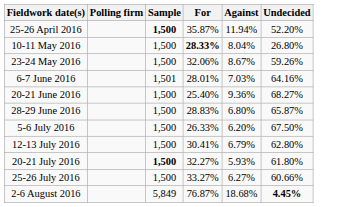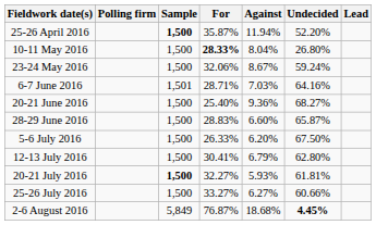 <table class="wikitable sortable" style=text-align:center>
 <tr>
 <th>Fieldwork date(s)</th>
 <th>Polling firm</th>
 <th>Sample</th>
 <th>For</th>
 <th>Against</th>
 <th>Undecided</th>
+<th>Lead</th>
 </tr>
 <tr>
 <td>25-26 April 2016</td>
 <td></td>
 <td><strong>1,500</strong></td>
 <td>35.87%</td>
 <td>11.94%</td>
 <td>52.20%</td>
+<td></td>
 </tr>
 <tr>
 <td>10-11 May 2016</td>
 <td></td>
 <td>1,500</td>
 <td><strong>28.33%</strong></td>
 <td>8.04%</td>
 <td>26.80%</td>
+<td></td>
 </tr>
 <tr>
 <td>23-24 May 2016</td>
 <td></td>
 <td>1,500</td>
 <td>32.06%</td>
 <td>8.67%</td>
-<td>59.26%</td>
+<td>59.24%</td>
+<td></td>
 </tr>
 <tr>
 <td>6-7 June 2016</td>
 <td></td>
 <td>1,501</td>
-<td>28.01%</td>
+<td>28.71%</td>
 <td>7.03%</td>
 <td>64.16%</td>
+<td></td>
 </tr>
 <tr>
 <td>20-21 June 2016</td>
 <td></td>
 <td>1,500</td>
 <td>25.40%</td>
 <td>9.36%</td>
 <td>68.27%</td>
+<td></td>
 </tr>
 <tr>
 <td>28-29 June 2016</td>
 <td></td>
 <td>1,500</td>
 <td>28.83%</td>
-<td>6.80%</td>
+<td>6.60%</td>
 <td>65.87%</td>
+<td></td>
 </tr>
 <tr>
 <td>5-6 July 2016</td>
 <td></td>
 <td>1,500</td>
 <td>26.33%</td>
 <td>6.20%</td>
 <td>67.50%</td>
+<td></td>
 </tr>
 <tr>
 <td>12-13 July 2016</td>
 <td></td>
 <td>1,500</td>
 <td>30.41%</td>
 <td>6.79%</td>
 <td>62.80%</td>
+<td></td>
 </tr>
 <tr>
 <td>20-21 July 2016</td>
 <td></td>
 <td><strong>1,500</strong></td>
 <td>32.27%</td>
 <td>5.93%</td>
-<td>61.80%</td>
+<td>61.81%</td>
+<td></td>
 </tr>
 <tr>
 <td>25-26 July 2016</td>
 <td></td>
 <td>1,500</td>
 <td>33.27%</td>
 <td>6.27%</td>
 <td>60.66%</td>
+<td></td>
 </tr>
 <tr>
 <td>2-6 August 2016</td>
 <td></td>
 <td>5,849</td>
 <td>76.87%</td>
 <td>18.68%</td>
 <td><strong>4.45%</strong></td>
+<td></td>
 </tr>
 </table>
